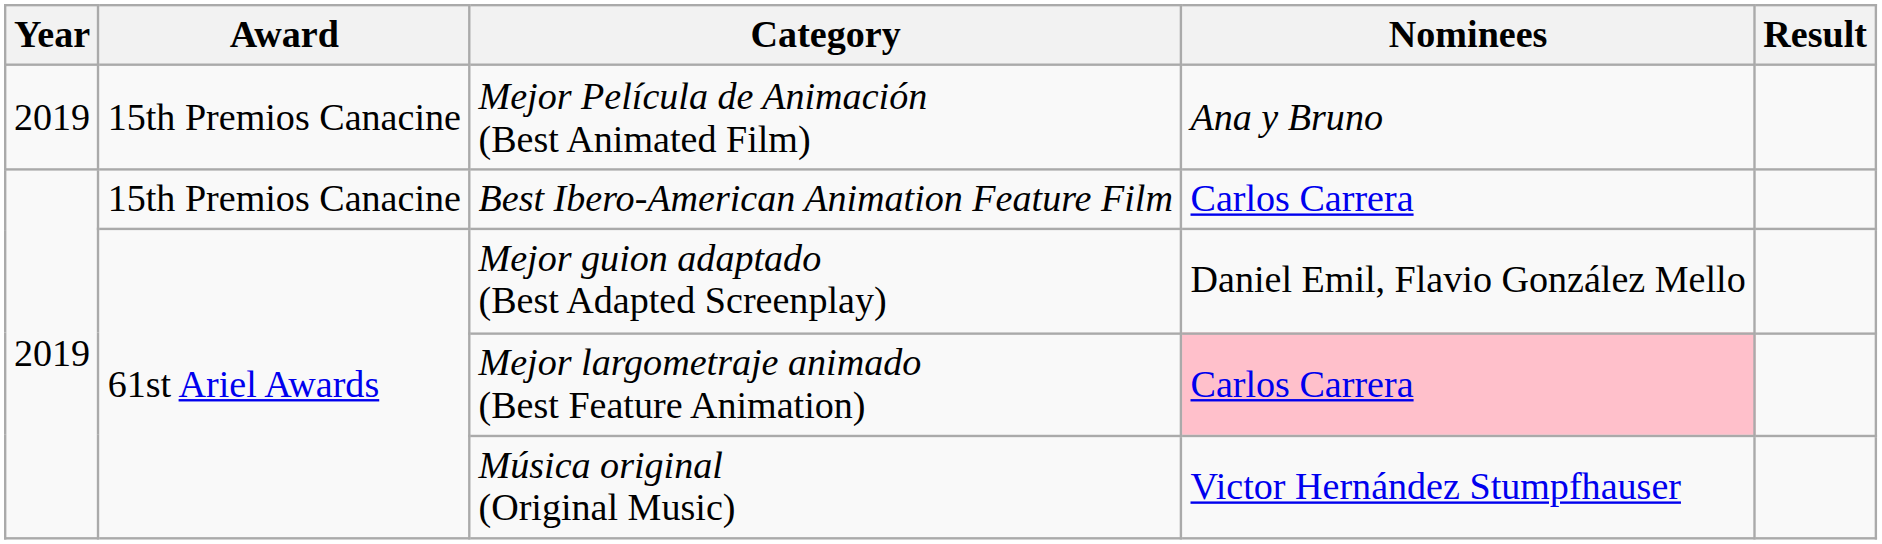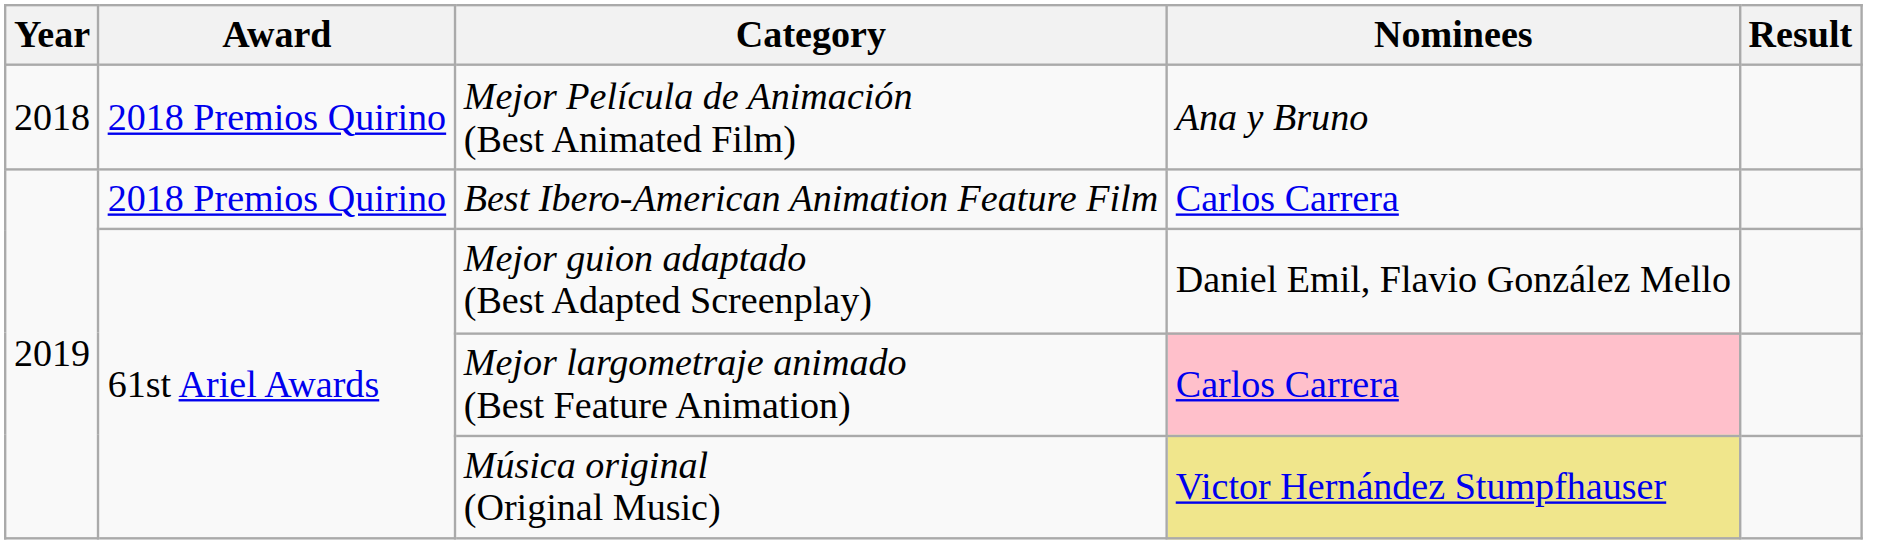 <table class="wikitable">
 <tr>
 <th>Year</th>
 <th>Award</th>
 <th>Category</th>
 <th>Nominees</th>
 <th>Result</th>
 </tr>
 <tr>
-<td>2019</td>
-<td>15th Premios Canacine</td>
+<td>2018</td>
+<td><a href='#'>2018 Premios Quirino</a></td>
 <td><em>Mejor Película de Animación</em><br>(Best Animated Film)</td>
 <td><em>Ana y Bruno</em></td>
 <td></td>
 </tr>
 <tr>
 <td rowspan="4">2019</td>
-<td>15th Premios Canacine</td>
+<td><a href='#'>2018 Premios Quirino</a></td>
 <td><em>Best Ibero-American Animation Feature Film</em></td>
 <td><a href='#'>Carlos Carrera</a></td>
 <td></td>
 </tr>
 <tr>
 <td rowspan="3">61st <a href='#'>Ariel Awards</a></td>
 <td><em>Mejor guion adaptado</em><br>(Best Adapted Screenplay)</td>
 <td>Daniel Emil, Flavio González Mello</td>
 <td></td>
 </tr>
 <tr>
 <td><em>Mejor largometraje animado</em><br>(Best Feature Animation)</td>
 <td style="background: pink;"><a href='#'>Carlos Carrera</a></td>
 <td></td>
 </tr>
 <tr>
 <td><em>Música original</em><br>(Original Music)</td>
-<td><a href='#'>Victor Hernández Stumpfhauser</a></td>
+<td style="background: khaki;"><a href='#'>Victor Hernández Stumpfhauser</a></td>
 <td></td>
 </tr>
 </table>
